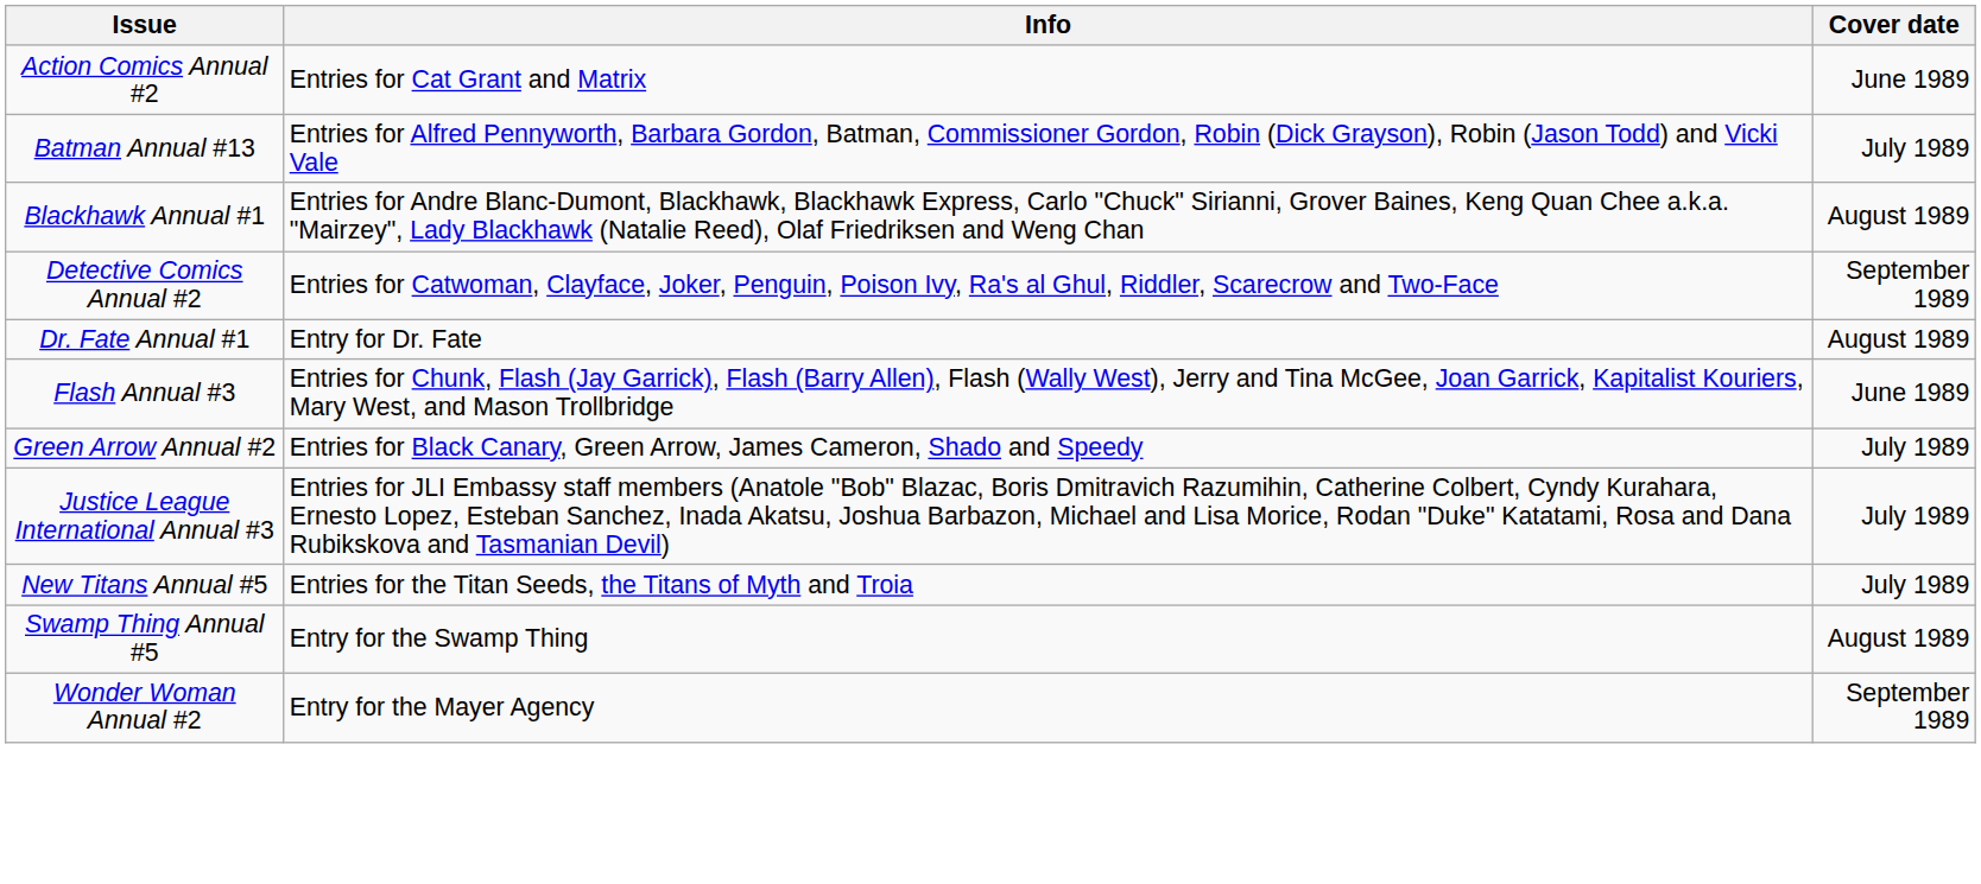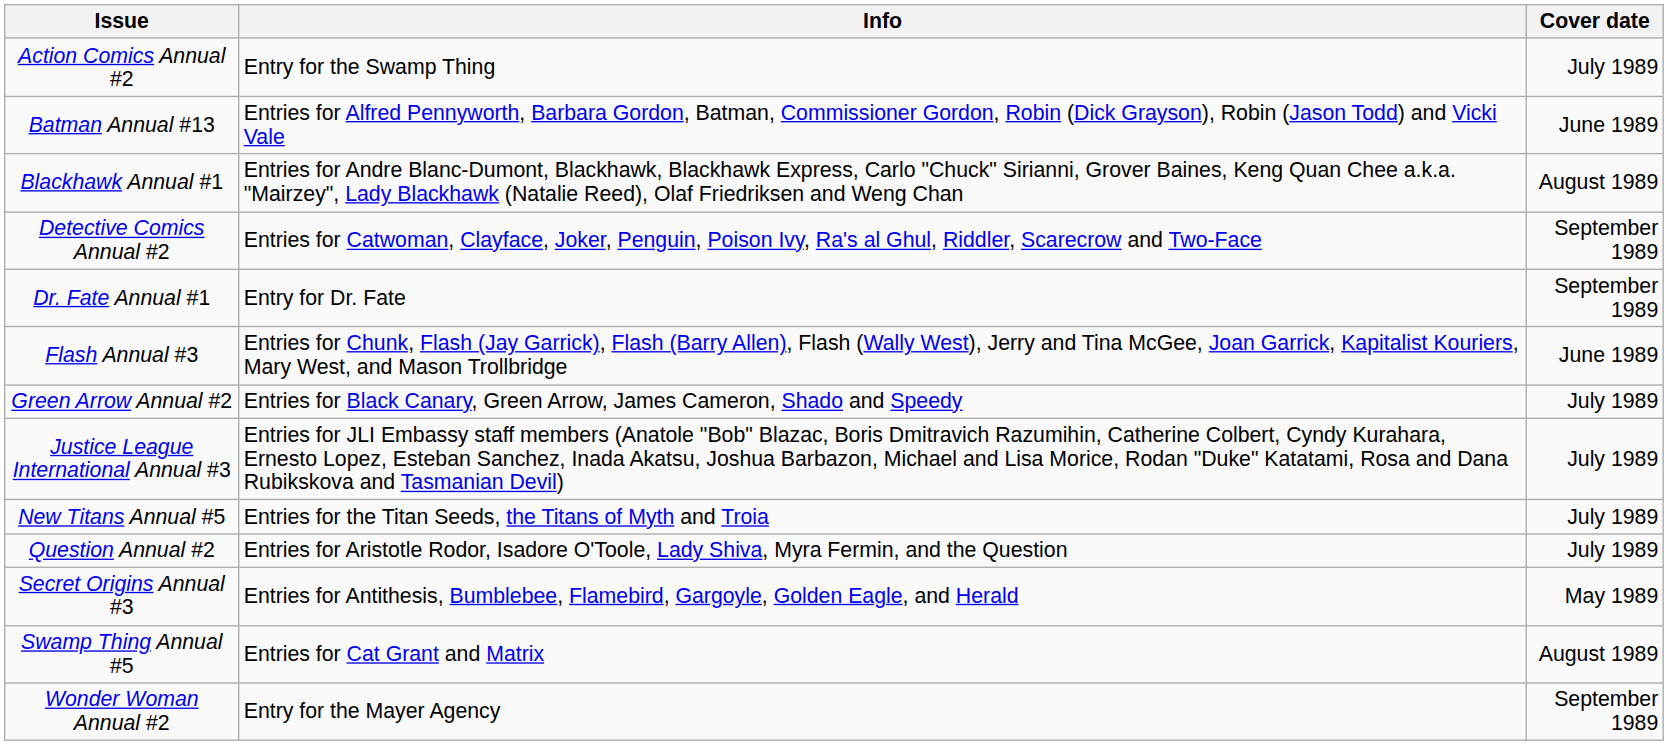 <table class="wikitable">
 <tr>
 <th>Issue</th>
 <th>Info</th>
 <th>Cover date</th>
 </tr>
 <tr style="text-align:center;">
 <td><em><a href='#'>Action Comics</a> Annual</em> #2</td>
-<td align="left">Entries for <a href='#'>Cat Grant</a> and <a href='#'>Matrix</a></td>
-<td align="right">June 1989</td>
+<td align="left">Entry for the Swamp Thing</td>
+<td align="right">July 1989</td>
 </tr>
 <tr style="text-align:center;">
 <td><em><a href='#'>Batman</a> Annual</em> #13</td>
 <td align="left">Entries for <a href='#'>Alfred Pennyworth</a>, <a href='#'>Barbara Gordon</a>, Batman, <a href='#'>Commissioner Gordon</a>, <a href='#'>Robin</a> (<a href='#'>Dick Grayson</a>), Robin (<a href='#'>Jason Todd</a>) and <a href='#'>Vicki Vale</a></td>
-<td align="right">July 1989</td>
+<td align="right">June 1989</td>
 </tr>
 <tr style="text-align:center;">
 <td><em><a href='#'>Blackhawk</a> Annual</em> #1</td>
 <td align="left">Entries for Andre Blanc-Dumont, Blackhawk, Blackhawk Express, Carlo "Chuck" Sirianni, Grover Baines, Keng Quan Chee a.k.a. "Mairzey", <a href='#'>Lady Blackhawk</a> (Natalie Reed), Olaf Friedriksen and Weng Chan</td>
 <td align="right">August 1989</td>
 </tr>
 <tr style="text-align:center;">
 <td><em><a href='#'>Detective Comics</a> Annual</em> #2</td>
 <td align="left">Entries for <a href='#'>Catwoman</a>, <a href='#'>Clayface</a>, <a href='#'>Joker</a>, <a href='#'>Penguin</a>, <a href='#'>Poison Ivy</a>, <a href='#'>Ra's al Ghul</a>, <a href='#'>Riddler</a>, <a href='#'>Scarecrow</a> and <a href='#'>Two-Face</a></td>
 <td align="right">September 1989</td>
 </tr>
 <tr style="text-align:center;">
 <td><em><a href='#'>Dr. Fate</a> Annual</em> #1</td>
 <td align="left">Entry for Dr. Fate</td>
-<td align="right">August 1989</td>
+<td align="right">September 1989</td>
 </tr>
 <tr style="text-align:center;">
 <td><em><a href='#'>Flash</a> Annual</em> #3</td>
 <td align="left">Entries for <a href='#'>Chunk</a>, <a href='#'>Flash (Jay Garrick)</a>, <a href='#'>Flash (Barry Allen)</a>, Flash (<a href='#'>Wally West</a>), Jerry and Tina McGee, <a href='#'>Joan Garrick</a>, <a href='#'>Kapitalist Kouriers</a>, Mary West, and Mason Trollbridge</td>
 <td align="right">June 1989</td>
 </tr>
 <tr style="text-align:center;">
 <td><em><a href='#'>Green Arrow</a> Annual</em> #2</td>
 <td align="left">Entries for <a href='#'>Black Canary</a>, Green Arrow, James Cameron, <a href='#'>Shado</a> and <a href='#'>Speedy</a></td>
 <td align="right">July 1989</td>
 </tr>
 <tr style="text-align:center;">
 <td><em><a href='#'>Justice League International</a> Annual</em> #3</td>
 <td align="left">Entries for JLI Embassy staff members (Anatole "Bob" Blazac, Boris Dmitravich Razumihin, Catherine Colbert, Cyndy Kurahara, Ernesto Lopez, Esteban Sanchez, Inada Akatsu, Joshua Barbazon, Michael and Lisa Morice, Rodan "Duke" Katatami, Rosa and Dana Rubikskova and <a href='#'>Tasmanian Devil</a>)</td>
 <td align="right">July 1989</td>
 </tr>
 <tr style="text-align:center;">
 <td><em><a href='#'>New Titans</a> Annual</em> #5</td>
 <td align="left">Entries for the Titan Seeds, <a href='#'>the Titans of Myth</a> and <a href='#'>Troia</a></td>
 <td align="right">July 1989</td>
 </tr>
 <tr style="text-align:center;">
+<td><em><a href='#'>Question</a> Annual</em> #2</td>
+<td align="left">Entries for Aristotle Rodor, Isadore O'Toole, <a href='#'>Lady Shiva</a>, Myra Fermin, and the Question</td>
+<td align="right">July 1989</td>
+</tr>
+<tr style="text-align:center;">
+<td><em><a href='#'>Secret Origins</a> Annual</em> #3</td>
+<td align="left">Entries for Antithesis, <a href='#'>Bumblebee</a>, <a href='#'>Flamebird</a>, <a href='#'>Gargoyle</a>, <a href='#'>Golden Eagle</a>, and <a href='#'>Herald</a></td>
+<td align="right">May 1989</td>
+</tr>
+<tr style="text-align:center;">
 <td><em><a href='#'>Swamp Thing</a> Annual</em> #5</td>
-<td align="left">Entry for the Swamp Thing</td>
+<td align="left">Entries for <a href='#'>Cat Grant</a> and <a href='#'>Matrix</a></td>
 <td align="right">August 1989</td>
 </tr>
 <tr style="text-align:center;">
 <td><em><a href='#'>Wonder Woman</a> Annual</em> #2</td>
 <td align="left">Entry for the Mayer Agency</td>
 <td align="right">September 1989</td>
 </tr>
 </table>
